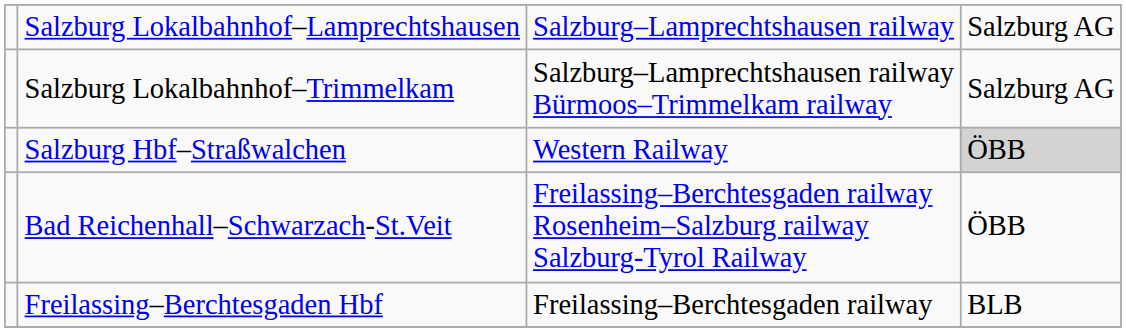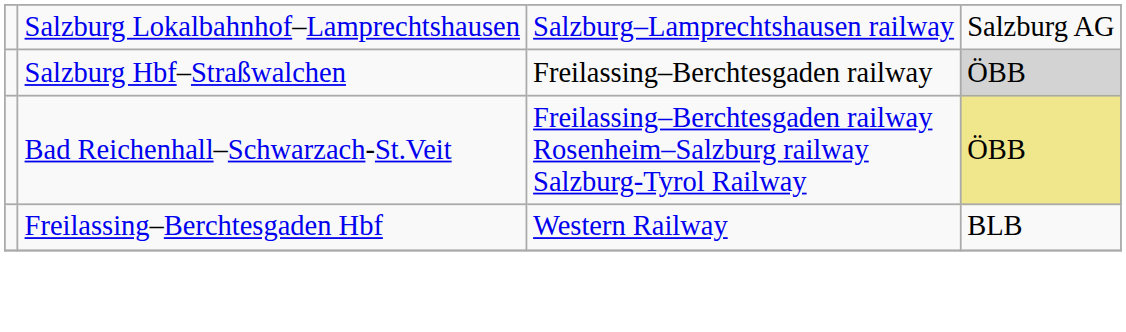 <table class="wikitable">
 <tr>
 <td></td>
 <td><a href='#'>Salzburg Lokalbahnhof</a>–<a href='#'>Lamprechtshausen</a></td>
 <td><a href='#'>Salzburg–Lamprechtshausen railway</a></td>
 <td>Salzburg AG</td>
 </tr>
 <tr>
 <td></td>
-<td>Salzburg Lokalbahnhof–<a href='#'>Trimmelkam</a></td>
-<td>Salzburg–Lamprechtshausen railway <br><a href='#'>Bürmoos–Trimmelkam railway</a></td>
-<td>Salzburg AG</td>
-</tr>
-<tr>
-<td></td>
 <td><a href='#'>Salzburg Hbf</a>–<a href='#'>Straßwalchen</a></td>
-<td><a href='#'>Western Railway</a></td>
+<td>Freilassing–Berchtesgaden railway</td>
 <td style="background: lightgrey;">ÖBB</td>
 </tr>
 <tr>
 <td></td>
 <td><a href='#'>Bad Reichenhall</a>–<a href='#'>Schwarzach</a>-<a href='#'>St.Veit</a></td>
 <td><a href='#'>Freilassing–Berchtesgaden railway</a> <br><a href='#'>Rosenheim–Salzburg railway</a> <br><a href='#'>Salzburg-Tyrol Railway</a></td>
-<td>ÖBB</td>
+<td style="background: khaki;">ÖBB</td>
 </tr>
 <tr>
 <td></td>
 <td><a href='#'>Freilassing</a>–<a href='#'>Berchtesgaden Hbf</a></td>
-<td>Freilassing–Berchtesgaden railway</td>
+<td><a href='#'>Western Railway</a></td>
 <td>BLB</td>
 </tr>
 <tr>
 </tr>
 </table>
